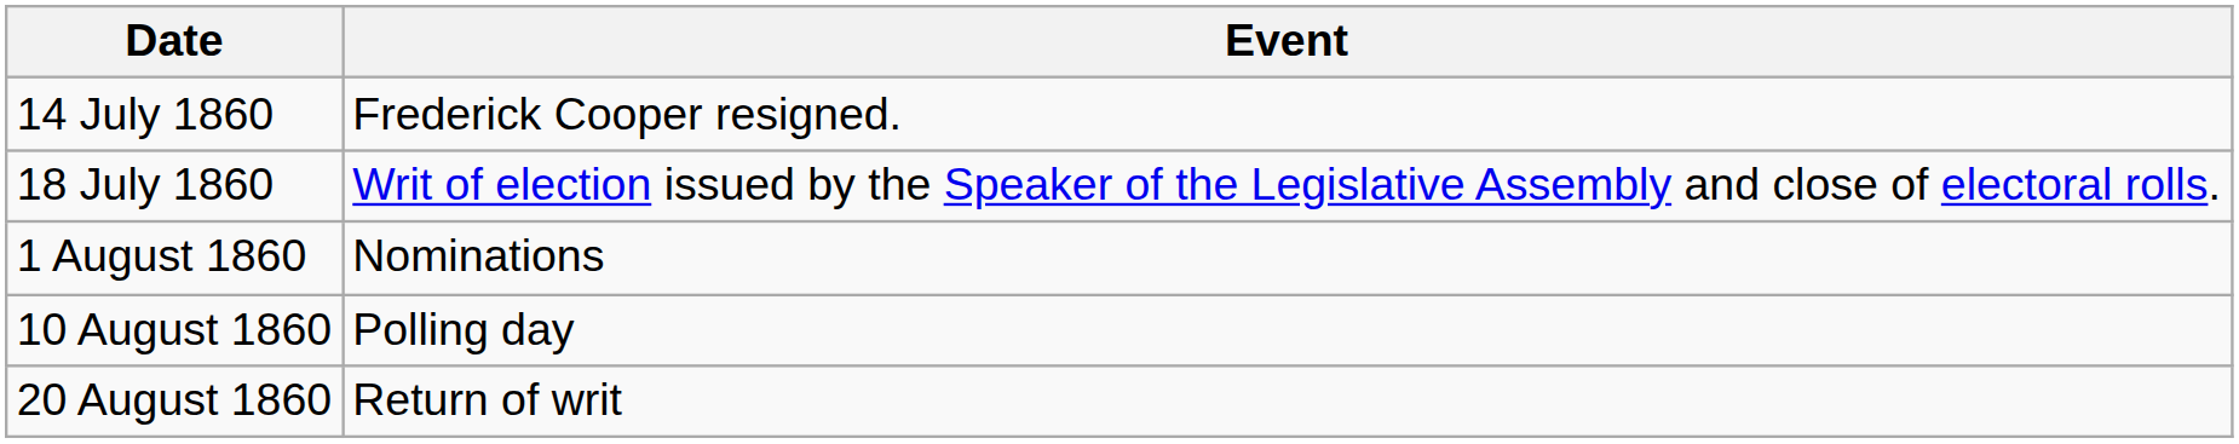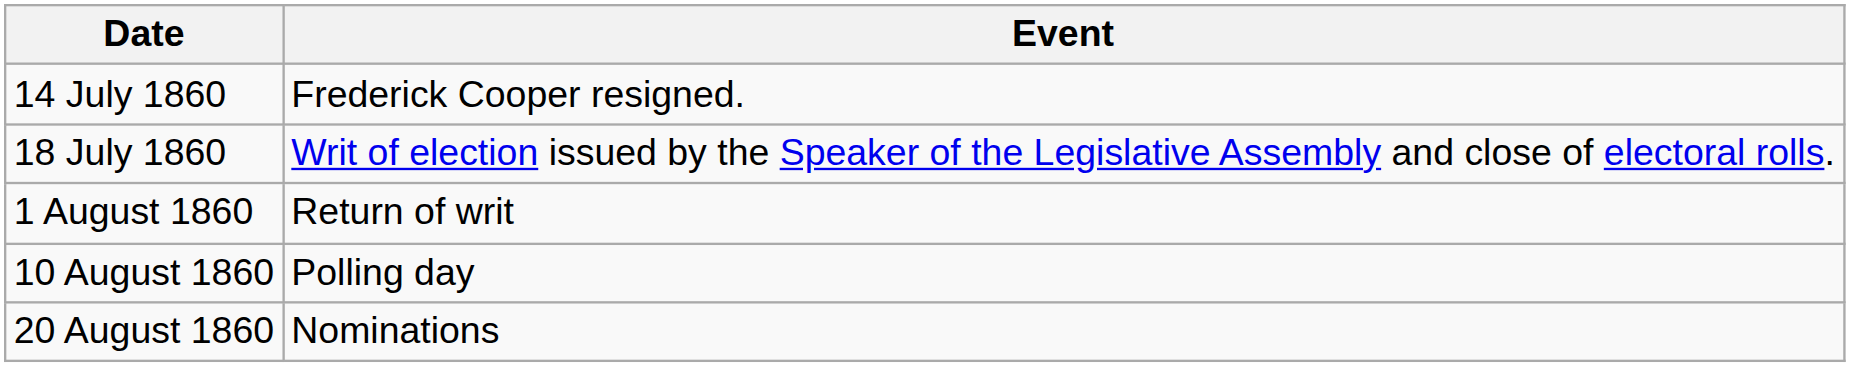 <table class="wikitable">
 <tr>
 <th>Date</th>
 <th>Event</th>
 </tr>
 <tr>
 <td>14 July 1860</td>
 <td>Frederick Cooper resigned.</td>
 </tr>
 <tr>
 <td>18 July 1860</td>
 <td><a href='#'>Writ of election</a> issued by the <a href='#'>Speaker of the Legislative Assembly</a> and close of <a href='#'>electoral rolls</a>.</td>
 </tr>
 <tr>
 <td>1 August 1860</td>
-<td>Nominations</td>
+<td>Return of writ</td>
 </tr>
 <tr>
 <td>10 August 1860</td>
 <td>Polling day</td>
 </tr>
 <tr>
 <td>20 August 1860</td>
-<td>Return of writ</td>
+<td>Nominations</td>
 </tr>
 </table>
